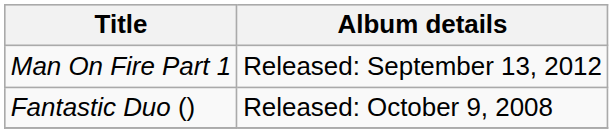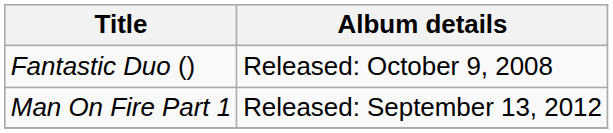 <table class="wikitable">
 <tr>
 <th>Title</th>
 <th>Album details</th>
 </tr>
 <tr>
+<td><em>Fantastic Duo</em> ()</td>
+<td>Released: October 9, 2008</td>
+</tr>
+<tr>
 <td><em>Man On Fire Part 1</em></td>
 <td>Released: September 13, 2012</td>
 </tr>
 <tr>
-<td><em>Fantastic Duo</em> ()</td>
-<td>Released: October 9, 2008</td>
-</tr>
-<tr>
 </tr>
 </table>
